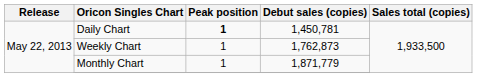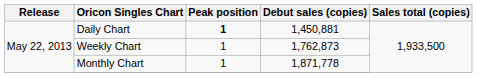 <table class="wikitable">
 <tr>
 <th>Release</th>
 <th>Oricon Singles Chart</th>
 <th>Peak position</th>
 <th>Debut sales (copies)</th>
 <th>Sales total (copies)</th>
 </tr>
 <tr>
 <td rowspan="4">May 22, 2013</td>
 <td>Daily Chart</td>
 <td style="text-align:center;"><strong>1</strong></td>
-<td style="text-align:center;">1,450,781</td>
+<td style="text-align:center;">1,450,881</td>
 <td style="text-align:center;" rowspan="4">1,933,500 </td>
 </tr>
 <tr>
 <td>Weekly Chart</td>
 <td style="text-align:center;">1</td>
 <td style="text-align:center;">1,762,873</td>
 </tr>
 <tr>
 <td>Monthly Chart</td>
 <td style="text-align:center;">1</td>
-<td style="text-align:center;">1,871,779</td>
+<td style="text-align:center;">1,871,778</td>
 </tr>
 <tr>
 </tr>
 </table>
